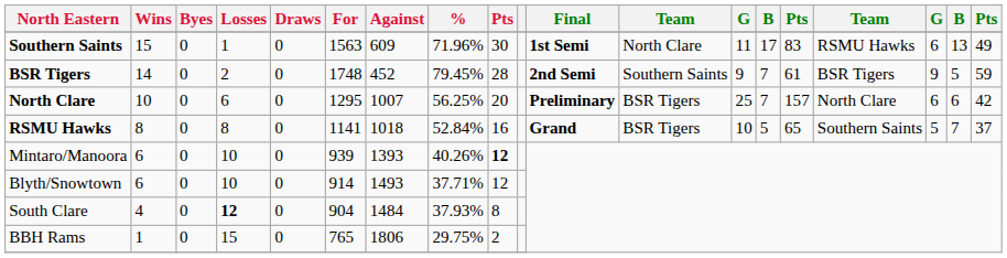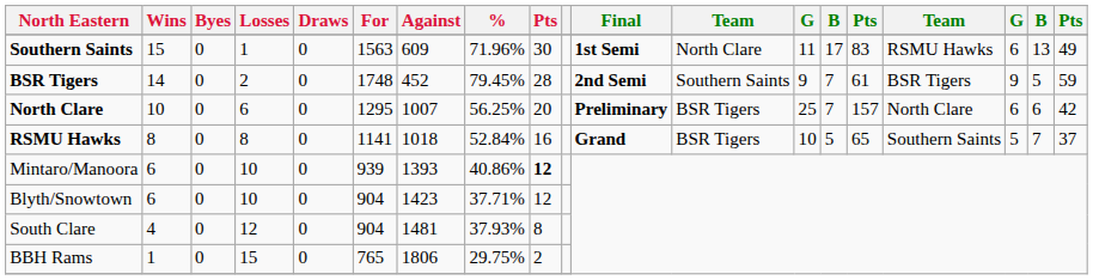 <table class="wikitable" style="font-size: 85%; text-align: left;">
 <tr>
 <th style="color:crimson">North Eastern</th>
 <th style="color:crimson">Wins</th>
 <th style="color:crimson">Byes</th>
 <th style="color:crimson">Losses</th>
 <th style="color:crimson">Draws</th>
 <th style="color:crimson">For</th>
 <th style="color:crimson">Against</th>
 <th style="color:crimson">%</th>
 <th style="color:crimson">Pts</th>
 <th></th>
 <th style="color:green">Final</th>
 <th style="color:green">Team</th>
 <th style="color:green">G</th>
 <th style="color:green">B</th>
 <th style="color:green">Pts</th>
 <th style="color:green">Team</th>
 <th style="color:green">G</th>
 <th style="color:green">B</th>
 <th style="color:green">Pts</th>
 </tr>
 <tr>
 </tr>
 <tr>
 </tr>
 <tr>
 <td><strong>	Southern Saints	</strong></td>
 <td>15</td>
 <td>0</td>
 <td>1</td>
 <td>0</td>
 <td>1563</td>
 <td>609</td>
 <td>71.96%</td>
 <td>30</td>
 <td></td>
 <td><strong>1st Semi</strong></td>
 <td>North Clare</td>
 <td>11</td>
 <td>17</td>
 <td>83</td>
 <td>RSMU Hawks</td>
 <td>6</td>
 <td>13</td>
 <td>49</td>
 </tr>
 <tr>
 <td><strong>	BSR Tigers	</strong></td>
 <td>14</td>
 <td>0</td>
 <td>2</td>
 <td>0</td>
 <td>1748</td>
 <td>452</td>
 <td>79.45%</td>
 <td>28</td>
 <td></td>
 <td><strong>2nd Semi</strong></td>
 <td>Southern Saints</td>
 <td>9</td>
 <td>7</td>
 <td>61</td>
 <td>BSR Tigers</td>
 <td>9</td>
 <td>5</td>
 <td>59</td>
 </tr>
 <tr>
 <td><strong>	North Clare	</strong></td>
 <td>10</td>
 <td>0</td>
 <td>6</td>
 <td>0</td>
 <td>1295</td>
 <td>1007</td>
 <td>56.25%</td>
 <td>20</td>
 <td></td>
 <td><strong>Preliminary</strong></td>
 <td>BSR Tigers</td>
 <td>25</td>
 <td>7</td>
 <td>157</td>
 <td>North Clare</td>
 <td>6</td>
 <td>6</td>
 <td>42</td>
 </tr>
 <tr>
 <td><strong>	RSMU Hawks	</strong></td>
 <td>8</td>
 <td>0</td>
 <td>8</td>
 <td>0</td>
 <td>1141</td>
 <td>1018</td>
 <td>52.84%</td>
 <td>16</td>
 <td></td>
 <td><strong>Grand</strong></td>
 <td>BSR Tigers</td>
 <td>10</td>
 <td>5</td>
 <td>65</td>
 <td>Southern Saints</td>
 <td>5</td>
 <td>7</td>
 <td>37</td>
 </tr>
 <tr>
 <td>Mintaro/Manoora</td>
 <td>6</td>
 <td>0</td>
 <td>10</td>
 <td>0</td>
 <td>939</td>
 <td>1393</td>
-<td>40.26%</td>
+<td>40.86%</td>
 <td><strong>12</strong></td>
 <td></td>
 </tr>
 <tr>
 <td>Blyth/Snowtown</td>
 <td>6</td>
 <td>0</td>
 <td>10</td>
 <td>0</td>
-<td>914</td>
-<td>1493</td>
+<td>904</td>
+<td>1423</td>
 <td>37.71%</td>
 <td>12</td>
 <td></td>
 </tr>
 <tr>
 <td>South Clare</td>
 <td>4</td>
 <td>0</td>
-<td><strong>12</strong></td>
+<td>12</td>
 <td>0</td>
 <td>904</td>
-<td>1484</td>
+<td>1481</td>
 <td>37.93%</td>
 <td>8</td>
 <td></td>
 </tr>
 <tr>
 <td>BBH Rams</td>
 <td>1</td>
 <td>0</td>
 <td>15</td>
 <td>0</td>
 <td>765</td>
 <td>1806</td>
 <td>29.75%</td>
 <td>2</td>
 <td></td>
 </tr>
 <tr>
 </tr>
 </table>
